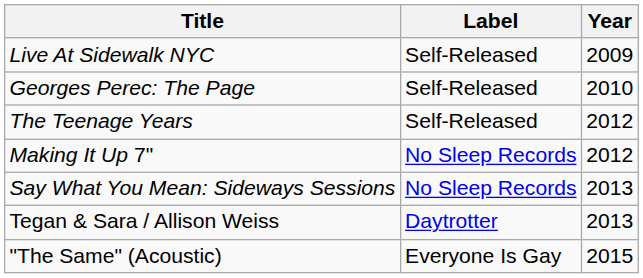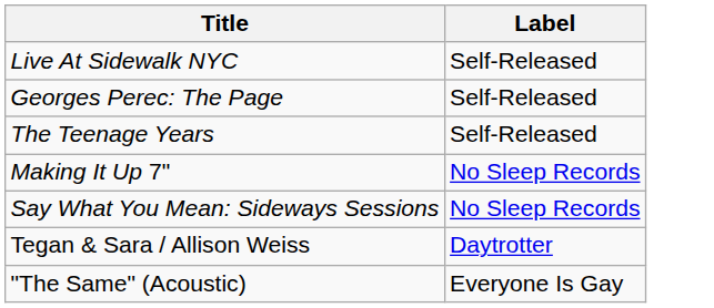 <table class="wikitable">
 <tr>
 <th>Title</th>
 <th>Label</th>
-<th>Year</th>
 </tr>
 <tr>
 <td><em>Live At Sidewalk NYC</em></td>
 <td>Self-Released</td>
-<td>2009</td>
 </tr>
 <tr>
 <td><em>Georges Perec: The Page</em></td>
 <td>Self-Released</td>
-<td>2010</td>
 </tr>
 <tr>
 <td><em>The Teenage Years</em></td>
 <td>Self-Released</td>
-<td>2012</td>
 </tr>
 <tr>
 <td><em>Making It Up</em> 7"</td>
 <td><a href='#'>No Sleep Records</a></td>
-<td>2012</td>
 </tr>
 <tr>
 <td><em>Say What You Mean: Sideways Sessions</em></td>
 <td><a href='#'>No Sleep Records</a></td>
-<td>2013</td>
 </tr>
 <tr>
 <td>Tegan & Sara / Allison Weiss</td>
 <td><a href='#'>Daytrotter</a></td>
-<td>2013</td>
 </tr>
 <tr>
 <td>"The Same" (Acoustic)</td>
 <td>Everyone Is Gay</td>
-<td>2015</td>
 </tr>
 </table>
